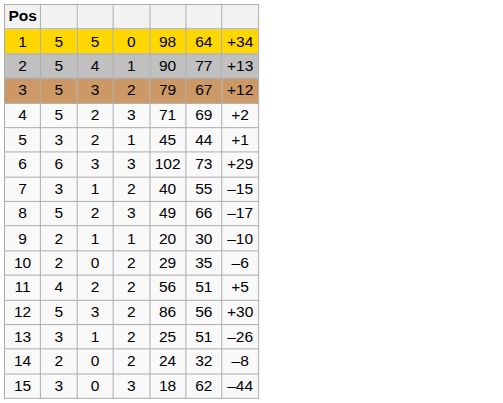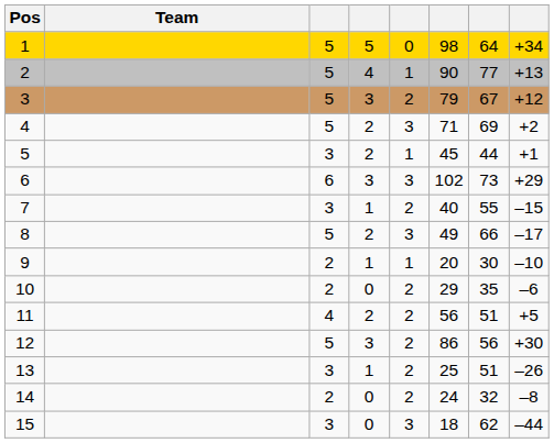 <table class="wikitable" style="text-align:center">
 <tr>
 <th width=30>Pos</th>
+<th ! width=240>Team</th>
 <th ! width=30></th>
 <th ! width=30></th>
 <th ! width=30></th>
 <th ! width=30></th>
 <th ! width=30></th>
 <th ! width=30></th>
 </tr>
 <tr bgcolor=gold>
 <td>1</td>
+<td align=left></td>
 <td>5</td>
 <td>5</td>
 <td>0</td>
 <td>98</td>
 <td>64</td>
 <td>+34</td>
 </tr>
 <tr bgcolor=silver>
 <td>2</td>
+<td align=left></td>
 <td>5</td>
 <td>4</td>
 <td>1</td>
 <td>90</td>
 <td>77</td>
 <td>+13</td>
 </tr>
 <tr bgcolor=cc9966>
 <td>3</td>
+<td align=left></td>
 <td>5</td>
 <td>3</td>
 <td>2</td>
 <td>79</td>
 <td>67</td>
 <td>+12</td>
 </tr>
 <tr>
 <td>4</td>
+<td align=left></td>
 <td>5</td>
 <td>2</td>
 <td>3</td>
 <td>71</td>
 <td>69</td>
 <td>+2</td>
 </tr>
 <tr>
 <td>5</td>
+<td align=left></td>
 <td>3</td>
 <td>2</td>
 <td>1</td>
 <td>45</td>
 <td>44</td>
 <td>+1</td>
 </tr>
 <tr>
 <td>6</td>
+<td align=left></td>
 <td>6</td>
 <td>3</td>
 <td>3</td>
 <td>102</td>
 <td>73</td>
 <td>+29</td>
 </tr>
 <tr>
 <td>7</td>
+<td align=left></td>
 <td>3</td>
 <td>1</td>
 <td>2</td>
 <td>40</td>
 <td>55</td>
 <td>–15</td>
 </tr>
 <tr>
 <td>8</td>
+<td align=left></td>
 <td>5</td>
 <td>2</td>
 <td>3</td>
 <td>49</td>
 <td>66</td>
 <td>–17</td>
 </tr>
 <tr>
 <td>9</td>
+<td align=left></td>
 <td>2</td>
 <td>1</td>
 <td>1</td>
 <td>20</td>
 <td>30</td>
 <td>–10</td>
 </tr>
 <tr>
 <td>10</td>
+<td align=left></td>
 <td>2</td>
 <td>0</td>
 <td>2</td>
 <td>29</td>
 <td>35</td>
 <td>–6</td>
 </tr>
 <tr>
 <td>11</td>
+<td align=left></td>
 <td>4</td>
 <td>2</td>
 <td>2</td>
 <td>56</td>
 <td>51</td>
 <td>+5</td>
 </tr>
 <tr>
 <td>12</td>
+<td align=left></td>
 <td>5</td>
 <td>3</td>
 <td>2</td>
 <td>86</td>
 <td>56</td>
 <td>+30</td>
 </tr>
 <tr>
 <td>13</td>
+<td align=left></td>
 <td>3</td>
 <td>1</td>
 <td>2</td>
 <td>25</td>
 <td>51</td>
 <td>–26</td>
 </tr>
 <tr>
 <td>14</td>
+<td align=left></td>
 <td>2</td>
 <td>0</td>
 <td>2</td>
 <td>24</td>
 <td>32</td>
 <td>–8</td>
 </tr>
 <tr>
 <td>15</td>
+<td align=left></td>
 <td>3</td>
 <td>0</td>
 <td>3</td>
 <td>18</td>
 <td>62</td>
 <td>–44</td>
 </tr>
 </table>
